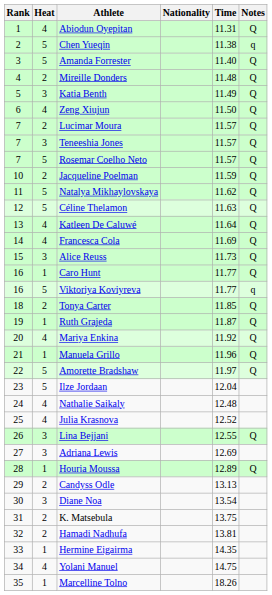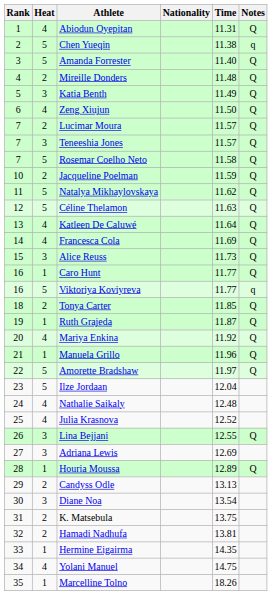 <table class="wikitable sortable" style="text-align:center;font-size:95%">
 <tr>
 <th>Rank</th>
 <th>Heat</th>
 <th>Athlete</th>
 <th>Nationality</th>
 <th>Time</th>
 <th>Notes</th>
 </tr>
 <tr bgcolor=ccffcc>
 <td>1</td>
 <td>4</td>
 <td align="left"><a href='#'>Abiodun Oyepitan</a></td>
 <td align=left></td>
 <td>11.31</td>
 <td>Q</td>
 </tr>
 <tr bgcolor=ccffcc>
 <td>2</td>
 <td>5</td>
 <td align="left"><a href='#'>Chen Yueqin</a></td>
 <td align=left></td>
 <td>11.38</td>
 <td>q</td>
 </tr>
 <tr bgcolor=ccffcc>
 <td>3</td>
 <td>5</td>
 <td align="left"><a href='#'>Amanda Forrester</a></td>
 <td align=left></td>
 <td>11.40</td>
 <td>Q</td>
 </tr>
 <tr bgcolor=ccffcc>
 <td>4</td>
 <td>2</td>
 <td align="left"><a href='#'>Mireille Donders</a></td>
 <td align=left></td>
 <td>11.48</td>
 <td>Q</td>
 </tr>
 <tr bgcolor=ccffcc>
 <td>5</td>
 <td>3</td>
 <td align="left"><a href='#'>Katia Benth</a></td>
 <td align=left></td>
 <td>11.49</td>
 <td>Q</td>
 </tr>
 <tr bgcolor=ccffcc>
 <td>6</td>
 <td>4</td>
 <td align="left"><a href='#'>Zeng Xiujun</a></td>
 <td align=left></td>
 <td>11.50</td>
 <td>Q</td>
 </tr>
 <tr bgcolor=ccffcc>
 <td>7</td>
 <td>2</td>
 <td align="left"><a href='#'>Lucimar Moura</a></td>
 <td align=left></td>
 <td>11.57</td>
 <td>Q</td>
 </tr>
 <tr bgcolor=ccffcc>
 <td>7</td>
 <td>3</td>
 <td align="left"><a href='#'>Teneeshia Jones</a></td>
 <td align=left></td>
 <td>11.57</td>
 <td>Q</td>
 </tr>
 <tr bgcolor=ccffcc>
 <td>7</td>
 <td>5</td>
 <td align="left"><a href='#'>Rosemar Coelho Neto</a></td>
 <td align=left></td>
-<td>11.57</td>
+<td>11.58</td>
 <td>Q</td>
 </tr>
 <tr bgcolor=ccffcc>
 <td>10</td>
 <td>2</td>
 <td align="left"><a href='#'>Jacqueline Poelman</a></td>
 <td align=left></td>
 <td>11.59</td>
 <td>Q</td>
 </tr>
 <tr bgcolor=ccffcc>
 <td>11</td>
 <td>5</td>
 <td align="left"><a href='#'>Natalya Mikhaylovskaya</a></td>
 <td align=left></td>
 <td>11.62</td>
 <td>Q</td>
 </tr>
 <tr bgcolor=ddffdd>
 <td>12</td>
 <td>5</td>
 <td align="left"><a href='#'>Céline Thelamon</a></td>
 <td align=left></td>
 <td>11.63</td>
 <td>Q</td>
 </tr>
 <tr bgcolor=ccffcc>
 <td>13</td>
 <td>4</td>
 <td align="left"><a href='#'>Katleen De Caluwé</a></td>
 <td align=left></td>
 <td>11.64</td>
 <td>Q</td>
 </tr>
 <tr bgcolor=ccffcc>
 <td>14</td>
 <td>4</td>
 <td align="left"><a href='#'>Francesca Cola</a></td>
 <td align=left></td>
 <td>11.69</td>
 <td>Q</td>
 </tr>
 <tr bgcolor=ccffcc>
 <td>15</td>
 <td>3</td>
 <td align="left"><a href='#'>Alice Reuss</a></td>
 <td align=left></td>
 <td>11.73</td>
 <td>Q</td>
 </tr>
 <tr bgcolor=ccffcc>
 <td>16</td>
 <td>1</td>
 <td align="left"><a href='#'>Caro Hunt</a></td>
 <td align=left></td>
 <td>11.77</td>
 <td>Q</td>
 </tr>
 <tr bgcolor=ddffdd>
 <td>16</td>
 <td>5</td>
 <td align="left"><a href='#'>Viktoriya Koviyreva</a></td>
 <td align=left></td>
 <td>11.77</td>
 <td>q</td>
 </tr>
 <tr bgcolor=ccffcc>
 <td>18</td>
 <td>2</td>
 <td align="left"><a href='#'>Tonya Carter</a></td>
 <td align=left></td>
 <td>11.85</td>
 <td>Q</td>
 </tr>
 <tr bgcolor=ccffcc>
 <td>19</td>
 <td>1</td>
 <td align="left"><a href='#'>Ruth Grajeda</a></td>
 <td align=left></td>
 <td>11.87</td>
 <td>Q</td>
 </tr>
 <tr bgcolor=ddffdd>
 <td>20</td>
 <td>4</td>
 <td align="left"><a href='#'>Mariya Enkina</a></td>
 <td align=left></td>
 <td>11.92</td>
 <td>Q</td>
 </tr>
 <tr bgcolor=ccffcc>
 <td>21</td>
 <td>1</td>
 <td align="left"><a href='#'>Manuela Grillo</a></td>
 <td align=left></td>
 <td>11.96</td>
 <td>Q</td>
 </tr>
 <tr bgcolor=ddffdd>
 <td>22</td>
 <td>5</td>
 <td align="left"><a href='#'>Amorette Bradshaw</a></td>
 <td align=left></td>
 <td>11.97</td>
 <td>Q</td>
 </tr>
 <tr>
 <td>23</td>
 <td>5</td>
 <td align="left"><a href='#'>Ilze Jordaan</a></td>
 <td align=left></td>
 <td>12.04</td>
 <td></td>
 </tr>
 <tr>
 <td>24</td>
 <td>4</td>
 <td align="left"><a href='#'>Nathalie Saikaly</a></td>
 <td align=left></td>
 <td>12.48</td>
 <td></td>
 </tr>
 <tr>
 <td>25</td>
 <td>4</td>
 <td align="left"><a href='#'>Julia Krasnova</a></td>
 <td align=left></td>
 <td>12.52</td>
 <td></td>
 </tr>
 <tr bgcolor=ccffcc>
 <td>26</td>
 <td>3</td>
 <td align="left"><a href='#'>Lina Bejjani</a></td>
 <td align=left></td>
 <td>12.55</td>
 <td>Q</td>
 </tr>
 <tr>
 <td>27</td>
 <td>3</td>
 <td align="left"><a href='#'>Adriana Lewis</a></td>
 <td align=left></td>
 <td>12.69</td>
 <td></td>
 </tr>
 <tr bgcolor=ccffcc>
 <td>28</td>
 <td>1</td>
 <td align="left"><a href='#'>Houria Moussa</a></td>
 <td align=left></td>
 <td>12.89</td>
 <td>Q</td>
 </tr>
 <tr>
 <td>29</td>
 <td>2</td>
 <td align="left"><a href='#'>Candyss Odle</a></td>
 <td align=left></td>
 <td>13.13</td>
 <td></td>
 </tr>
 <tr>
 <td>30</td>
 <td>3</td>
 <td align="left"><a href='#'>Diane Noa</a></td>
 <td align=left></td>
 <td>13.54</td>
 <td></td>
 </tr>
 <tr>
 <td>31</td>
 <td>2</td>
 <td align="left">K. Matsebula</td>
 <td align=left></td>
 <td>13.75</td>
 <td></td>
 </tr>
 <tr>
 <td>32</td>
 <td>2</td>
 <td align="left"><a href='#'>Hamadi Nadhufa</a></td>
 <td align=left></td>
 <td>13.81</td>
 <td></td>
 </tr>
 <tr>
 <td>33</td>
 <td>1</td>
 <td align="left"><a href='#'>Hermine Eigairma</a></td>
 <td align=left></td>
 <td>14.35</td>
 <td></td>
 </tr>
 <tr>
 <td>34</td>
 <td>4</td>
 <td align="left"><a href='#'>Yolani Manuel</a></td>
 <td align=left></td>
 <td>14.75</td>
 <td></td>
 </tr>
 <tr>
 <td>35</td>
 <td>1</td>
 <td align="left"><a href='#'>Marcelline Tolno</a></td>
 <td align=left></td>
 <td>18.26</td>
 <td></td>
 </tr>
 </table>
